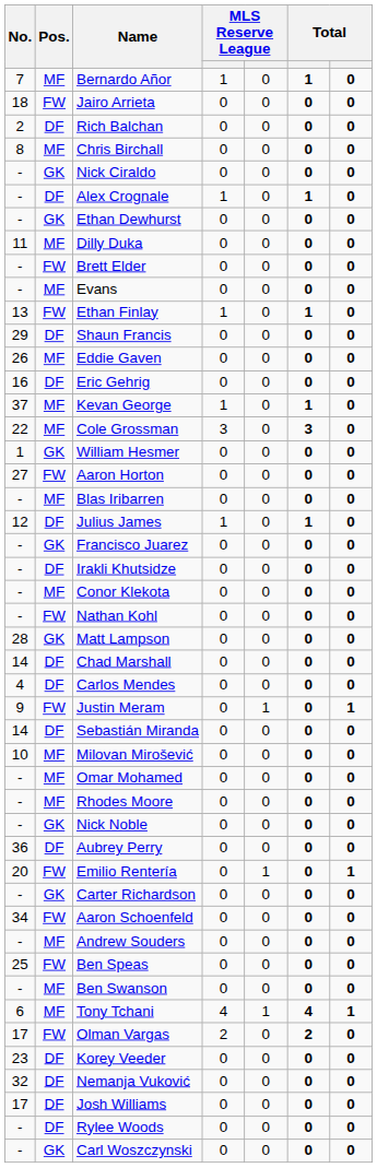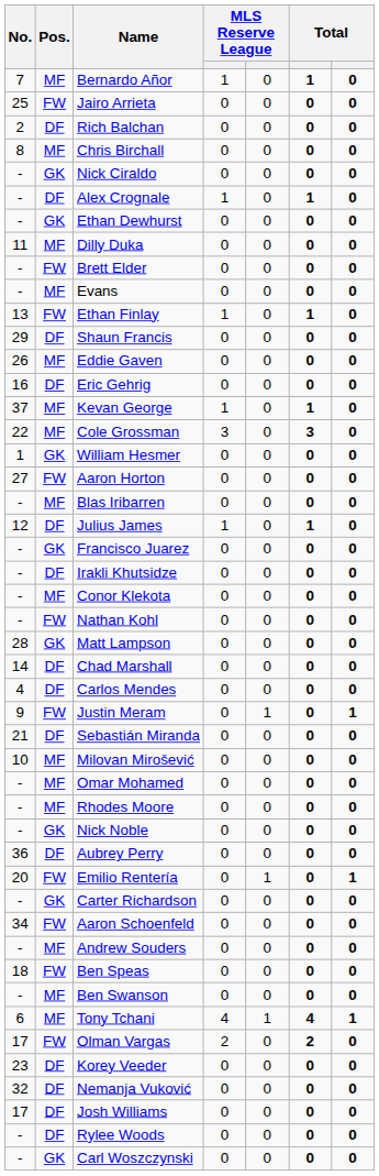 <table class="wikitable sortable" style="text-align: center;">
 <tr>
 <th rowspan=2>No.</th>
 <th rowspan=2>Pos.</th>
 <th rowspan=2>Name</th>
 <th colspan=2 style="width:85px;"><a href='#'>MLS Reserve League</a></th>
 <th colspan=2 style="width:85px;"><strong>Total</strong></th>
 </tr>
 <tr>
 <th></th>
 <th></th>
 <th></th>
 <th></th>
 </tr>
 <tr>
 <td>7</td>
 <td><a href='#'>MF</a></td>
 <td align=left> <a href='#'>Bernardo Añor</a></td>
 <td>1</td>
 <td>0</td>
 <td><strong>1</strong></td>
 <td><strong>0</strong></td>
 </tr>
 <tr>
-<td>18</td>
+<td>25</td>
 <td><a href='#'>FW</a></td>
 <td align=left> <a href='#'>Jairo Arrieta</a></td>
 <td>0</td>
 <td>0</td>
 <td><strong>0</strong></td>
 <td><strong>0</strong></td>
 </tr>
 <tr>
 <td>2</td>
 <td><a href='#'>DF</a></td>
 <td align=left> <a href='#'>Rich Balchan</a></td>
 <td>0</td>
 <td>0</td>
 <td><strong>0</strong></td>
 <td><strong>0</strong></td>
 </tr>
 <tr>
 <td>8</td>
 <td><a href='#'>MF</a></td>
 <td align=left> <a href='#'>Chris Birchall</a></td>
 <td>0</td>
 <td>0</td>
 <td><strong>0</strong></td>
 <td><strong>0</strong></td>
 </tr>
 <tr>
 <td>-</td>
 <td><a href='#'>GK</a></td>
 <td align=left> <a href='#'>Nick Ciraldo</a></td>
 <td>0</td>
 <td>0</td>
 <td><strong>0</strong></td>
 <td><strong>0</strong></td>
 </tr>
 <tr>
 <td>-</td>
 <td><a href='#'>DF</a></td>
 <td align=left> <a href='#'>Alex Crognale</a></td>
 <td>1</td>
 <td>0</td>
 <td><strong>1</strong></td>
 <td><strong>0</strong></td>
 </tr>
 <tr>
 <td>-</td>
 <td><a href='#'>GK</a></td>
 <td align=left> <a href='#'>Ethan Dewhurst</a></td>
 <td>0</td>
 <td>0</td>
 <td><strong>0</strong></td>
 <td><strong>0</strong></td>
 </tr>
 <tr>
 <td>11</td>
 <td><a href='#'>MF</a></td>
 <td align=left> <a href='#'>Dilly Duka</a></td>
 <td>0</td>
 <td>0</td>
 <td><strong>0</strong></td>
 <td><strong>0</strong></td>
 </tr>
 <tr>
 <td>-</td>
 <td><a href='#'>FW</a></td>
 <td align=left> <a href='#'>Brett Elder</a></td>
 <td>0</td>
 <td>0</td>
 <td><strong>0</strong></td>
 <td><strong>0</strong></td>
 </tr>
 <tr>
 <td>-</td>
 <td><a href='#'>MF</a></td>
 <td align=left> Evans</td>
 <td>0</td>
 <td>0</td>
 <td><strong>0</strong></td>
 <td><strong>0</strong></td>
 </tr>
 <tr>
 <td>13</td>
 <td><a href='#'>FW</a></td>
 <td align=left> <a href='#'>Ethan Finlay</a></td>
 <td>1</td>
 <td>0</td>
 <td><strong>1</strong></td>
 <td><strong>0</strong></td>
 </tr>
 <tr>
 <td>29</td>
 <td><a href='#'>DF</a></td>
 <td align=left> <a href='#'>Shaun Francis</a></td>
 <td>0</td>
 <td>0</td>
 <td><strong>0</strong></td>
 <td><strong>0</strong></td>
 </tr>
 <tr>
 <td>26</td>
 <td><a href='#'>MF</a></td>
 <td align=left> <a href='#'>Eddie Gaven</a></td>
 <td>0</td>
 <td>0</td>
 <td><strong>0</strong></td>
 <td><strong>0</strong></td>
 </tr>
 <tr>
 <td>16</td>
 <td><a href='#'>DF</a></td>
 <td align=left> <a href='#'>Eric Gehrig</a></td>
 <td>0</td>
 <td>0</td>
 <td><strong>0</strong></td>
 <td><strong>0</strong></td>
 </tr>
 <tr>
 <td>37</td>
 <td><a href='#'>MF</a></td>
 <td align=left> <a href='#'>Kevan George</a></td>
 <td>1</td>
 <td>0</td>
 <td><strong>1</strong></td>
 <td><strong>0</strong></td>
 </tr>
 <tr>
 <td>22</td>
 <td><a href='#'>MF</a></td>
 <td align=left> <a href='#'>Cole Grossman</a></td>
 <td>3</td>
 <td>0</td>
 <td><strong>3</strong></td>
 <td><strong>0</strong></td>
 </tr>
 <tr>
 <td>1</td>
 <td><a href='#'>GK</a></td>
 <td align=left> <a href='#'>William Hesmer</a></td>
 <td>0</td>
 <td>0</td>
 <td><strong>0</strong></td>
 <td><strong>0</strong></td>
 </tr>
 <tr>
 <td>27</td>
 <td><a href='#'>FW</a></td>
 <td align=left> <a href='#'>Aaron Horton</a></td>
 <td>0</td>
 <td>0</td>
 <td><strong>0</strong></td>
 <td><strong>0</strong></td>
 </tr>
 <tr>
 <td>-</td>
 <td><a href='#'>MF</a></td>
 <td align=left> <a href='#'>Blas Iribarren</a></td>
 <td>0</td>
 <td>0</td>
 <td><strong>0</strong></td>
 <td><strong>0</strong></td>
 </tr>
 <tr>
 <td>12</td>
 <td><a href='#'>DF</a></td>
 <td align=left> <a href='#'>Julius James</a></td>
 <td>1</td>
 <td>0</td>
 <td><strong>1</strong></td>
 <td><strong>0</strong></td>
 </tr>
 <tr>
 <td>-</td>
 <td><a href='#'>GK</a></td>
 <td align=left> <a href='#'>Francisco Juarez</a></td>
 <td>0</td>
 <td>0</td>
 <td><strong>0</strong></td>
 <td><strong>0</strong></td>
 </tr>
 <tr>
 <td>-</td>
 <td><a href='#'>DF</a></td>
 <td align=left> <a href='#'>Irakli Khutsidze</a></td>
 <td>0</td>
 <td>0</td>
 <td><strong>0</strong></td>
 <td><strong>0</strong></td>
 </tr>
 <tr>
 <td>-</td>
 <td><a href='#'>MF</a></td>
 <td align=left> <a href='#'>Conor Klekota</a></td>
 <td>0</td>
 <td>0</td>
 <td><strong>0</strong></td>
 <td><strong>0</strong></td>
 </tr>
 <tr>
 <td>-</td>
 <td><a href='#'>FW</a></td>
 <td align=left> <a href='#'>Nathan Kohl</a></td>
 <td>0</td>
 <td>0</td>
 <td><strong>0</strong></td>
 <td><strong>0</strong></td>
 </tr>
 <tr>
 <td>28</td>
 <td><a href='#'>GK</a></td>
 <td align=left> <a href='#'>Matt Lampson</a></td>
 <td>0</td>
 <td>0</td>
 <td><strong>0</strong></td>
 <td><strong>0</strong></td>
 </tr>
 <tr>
 <td>14</td>
 <td><a href='#'>DF</a></td>
 <td align=left> <a href='#'>Chad Marshall</a></td>
 <td>0</td>
 <td>0</td>
 <td><strong>0</strong></td>
 <td><strong>0</strong></td>
 </tr>
 <tr>
 <td>4</td>
 <td><a href='#'>DF</a></td>
 <td align=left> <a href='#'>Carlos Mendes</a></td>
 <td>0</td>
 <td>0</td>
 <td><strong>0</strong></td>
 <td><strong>0</strong></td>
 </tr>
 <tr>
 <td>9</td>
 <td><a href='#'>FW</a></td>
 <td align=left> <a href='#'>Justin Meram</a></td>
 <td>0</td>
 <td>1</td>
 <td><strong>0</strong></td>
 <td><strong>1</strong></td>
 </tr>
 <tr>
-<td>14</td>
+<td>21</td>
 <td><a href='#'>DF</a></td>
 <td align=left> <a href='#'>Sebastián Miranda</a></td>
 <td>0</td>
 <td>0</td>
 <td><strong>0</strong></td>
 <td><strong>0</strong></td>
 </tr>
 <tr>
 <td>10</td>
 <td><a href='#'>MF</a></td>
 <td align=left> <a href='#'>Milovan Mirošević</a></td>
 <td>0</td>
 <td>0</td>
 <td><strong>0</strong></td>
 <td><strong>0</strong></td>
 </tr>
 <tr>
 <td>-</td>
 <td><a href='#'>MF</a></td>
 <td align=left> <a href='#'>Omar Mohamed</a></td>
 <td>0</td>
 <td>0</td>
 <td><strong>0</strong></td>
 <td><strong>0</strong></td>
 </tr>
 <tr>
 <td>-</td>
 <td><a href='#'>MF</a></td>
 <td align=left> <a href='#'>Rhodes Moore</a></td>
 <td>0</td>
 <td>0</td>
 <td><strong>0</strong></td>
 <td><strong>0</strong></td>
 </tr>
 <tr>
 <td>-</td>
 <td><a href='#'>GK</a></td>
 <td align=left> <a href='#'>Nick Noble</a></td>
 <td>0</td>
 <td>0</td>
 <td><strong>0</strong></td>
 <td><strong>0</strong></td>
 </tr>
 <tr>
 <td>36</td>
 <td><a href='#'>DF</a></td>
 <td align=left> <a href='#'>Aubrey Perry</a></td>
 <td>0</td>
 <td>0</td>
 <td><strong>0</strong></td>
 <td><strong>0</strong></td>
 </tr>
 <tr>
 <td>20</td>
 <td><a href='#'>FW</a></td>
 <td align=left> <a href='#'>Emilio Rentería</a></td>
 <td>0</td>
 <td>1</td>
 <td><strong>0</strong></td>
 <td><strong>1</strong></td>
 </tr>
 <tr>
 <td>-</td>
 <td><a href='#'>GK</a></td>
 <td align=left> <a href='#'>Carter Richardson</a></td>
 <td>0</td>
 <td>0</td>
 <td><strong>0</strong></td>
 <td><strong>0</strong></td>
 </tr>
 <tr>
 <td>34</td>
 <td><a href='#'>FW</a></td>
 <td align=left> <a href='#'>Aaron Schoenfeld</a></td>
 <td>0</td>
 <td>0</td>
 <td><strong>0</strong></td>
 <td><strong>0</strong></td>
 </tr>
 <tr>
 <td>-</td>
 <td><a href='#'>MF</a></td>
 <td align=left> <a href='#'>Andrew Souders</a></td>
 <td>0</td>
 <td>0</td>
 <td><strong>0</strong></td>
 <td><strong>0</strong></td>
 </tr>
 <tr>
-<td>25</td>
+<td>18</td>
 <td><a href='#'>FW</a></td>
 <td align=left> <a href='#'>Ben Speas</a></td>
 <td>0</td>
 <td>0</td>
 <td><strong>0</strong></td>
 <td><strong>0</strong></td>
 </tr>
 <tr>
 <td>-</td>
 <td><a href='#'>MF</a></td>
 <td align=left> <a href='#'>Ben Swanson</a></td>
 <td>0</td>
 <td>0</td>
 <td><strong>0</strong></td>
 <td><strong>0</strong></td>
 </tr>
 <tr>
 <td>6</td>
 <td><a href='#'>MF</a></td>
 <td align=left> <a href='#'>Tony Tchani</a></td>
 <td>4</td>
 <td>1</td>
 <td><strong>4</strong></td>
 <td><strong>1</strong></td>
 </tr>
 <tr>
 <td>17</td>
 <td><a href='#'>FW</a></td>
 <td align=left> <a href='#'>Olman Vargas</a></td>
 <td>2</td>
 <td>0</td>
 <td><strong>2</strong></td>
 <td><strong>0</strong></td>
 </tr>
 <tr>
 <td>23</td>
 <td><a href='#'>DF</a></td>
 <td align=left> <a href='#'>Korey Veeder</a></td>
 <td>0</td>
 <td>0</td>
 <td><strong>0</strong></td>
 <td><strong>0</strong></td>
 </tr>
 <tr>
 <td>32</td>
 <td><a href='#'>DF</a></td>
 <td align=left> <a href='#'>Nemanja Vuković</a></td>
 <td>0</td>
 <td>0</td>
 <td><strong>0</strong></td>
 <td><strong>0</strong></td>
 </tr>
 <tr>
 <td>17</td>
 <td><a href='#'>DF</a></td>
 <td align=left> <a href='#'>Josh Williams</a></td>
 <td>0</td>
 <td>0</td>
 <td><strong>0</strong></td>
 <td><strong>0</strong></td>
 </tr>
 <tr>
 <td>-</td>
 <td><a href='#'>DF</a></td>
 <td align=left> <a href='#'>Rylee Woods</a></td>
 <td>0</td>
 <td>0</td>
 <td><strong>0</strong></td>
 <td><strong>0</strong></td>
 </tr>
 <tr>
 <td>-</td>
 <td><a href='#'>GK</a></td>
 <td align=left> <a href='#'>Carl Woszczynski</a></td>
 <td>0</td>
 <td>0</td>
 <td><strong>0</strong></td>
 <td><strong>0</strong></td>
 </tr>
 </table>
